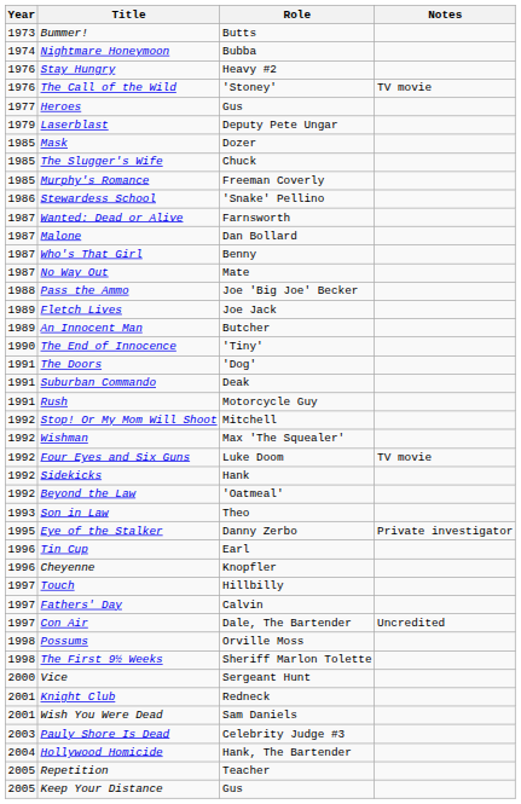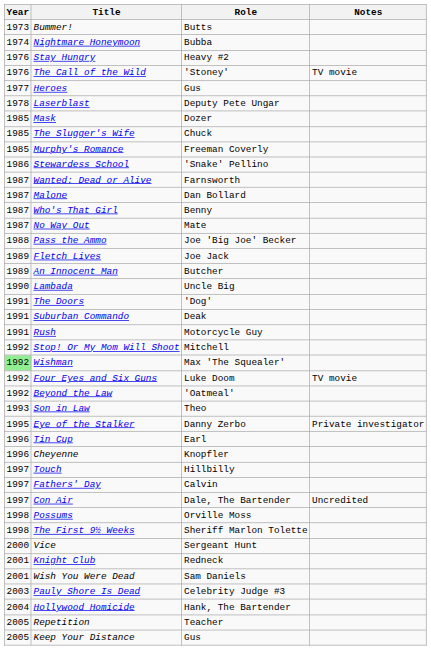 <table class="wikitable sortable">
 <tr>
 <th>Year</th>
 <th>Title</th>
 <th>Role</th>
 <th>Notes</th>
 </tr>
 <tr>
 <td>1973</td>
 <td><em>Bummer!</em></td>
 <td>Butts</td>
 <td></td>
 </tr>
 <tr>
 <td>1974</td>
 <td><em><a href='#'>Nightmare Honeymoon</a></em></td>
 <td>Bubba</td>
 <td></td>
 </tr>
 <tr>
 <td>1976</td>
 <td><em><a href='#'>Stay Hungry</a></em></td>
 <td>Heavy #2</td>
 <td></td>
 </tr>
 <tr>
 <td>1976</td>
 <td><em><a href='#'>The Call of the Wild</a></em></td>
 <td>'Stoney'</td>
 <td>TV movie</td>
 </tr>
 <tr>
 <td>1977</td>
 <td><em><a href='#'>Heroes</a></em></td>
 <td>Gus</td>
 <td></td>
 </tr>
 <tr>
-<td>1979</td>
+<td>1978</td>
 <td><em><a href='#'>Laserblast</a></em></td>
 <td>Deputy Pete Ungar</td>
 <td></td>
 </tr>
 <tr>
 <td>1985</td>
 <td><em><a href='#'>Mask</a></em></td>
 <td>Dozer</td>
 <td></td>
 </tr>
 <tr>
 <td>1985</td>
 <td><em><a href='#'>The Slugger's Wife</a></em></td>
 <td>Chuck</td>
 <td></td>
 </tr>
 <tr>
 <td>1985</td>
 <td><em><a href='#'>Murphy's Romance</a></em></td>
 <td>Freeman Coverly</td>
 <td></td>
 </tr>
 <tr>
 <td>1986</td>
 <td><em><a href='#'>Stewardess School</a></em></td>
 <td>'Snake' Pellino</td>
 <td></td>
 </tr>
 <tr>
 <td>1987</td>
 <td><em><a href='#'>Wanted: Dead or Alive</a></em></td>
 <td>Farnsworth</td>
 <td></td>
 </tr>
 <tr>
 <td>1987</td>
 <td><em><a href='#'>Malone</a></em></td>
 <td>Dan Bollard</td>
 <td></td>
 </tr>
 <tr>
 <td>1987</td>
 <td><em><a href='#'>Who's That Girl</a></em></td>
 <td>Benny</td>
 <td></td>
 </tr>
 <tr>
 <td>1987</td>
 <td><em><a href='#'>No Way Out</a></em></td>
 <td>Mate</td>
 <td></td>
 </tr>
 <tr>
 <td>1988</td>
 <td><em><a href='#'>Pass the Ammo</a></em></td>
 <td>Joe 'Big Joe' Becker</td>
 <td></td>
 </tr>
 <tr>
 <td>1989</td>
 <td><em><a href='#'>Fletch Lives</a></em></td>
 <td>Joe Jack</td>
 <td></td>
 </tr>
 <tr>
 <td>1989</td>
 <td><em><a href='#'>An Innocent Man</a></em></td>
 <td>Butcher</td>
 <td></td>
 </tr>
 <tr>
 <td>1990</td>
-<td><em><a href='#'>The End of Innocence</a></em></td>
-<td>'Tiny'</td>
+<td><em><a href='#'>Lambada</a></em></td>
+<td>Uncle Big</td>
 <td></td>
 </tr>
 <tr>
 <td>1991</td>
 <td><em><a href='#'>The Doors</a></em></td>
 <td>'Dog'</td>
 <td></td>
 </tr>
 <tr>
 <td>1991</td>
 <td><em><a href='#'>Suburban Commando</a></em></td>
 <td>Deak</td>
 <td></td>
 </tr>
 <tr>
 <td>1991</td>
 <td><em><a href='#'>Rush</a></em></td>
 <td>Motorcycle Guy</td>
 <td></td>
 </tr>
 <tr>
 <td>1992</td>
 <td><em><a href='#'>Stop! Or My Mom Will Shoot</a></em></td>
 <td>Mitchell</td>
 <td></td>
 </tr>
 <tr>
-<td>1992</td>
+<td style="background: lightgreen;">1992</td>
 <td><em><a href='#'>Wishman</a></em></td>
 <td>Max 'The Squealer'</td>
 <td></td>
 </tr>
 <tr>
 <td>1992</td>
 <td><em><a href='#'>Four Eyes and Six Guns</a></em></td>
 <td>Luke Doom</td>
 <td>TV movie</td>
-</tr>
-<tr>
-<td>1992</td>
-<td><em><a href='#'>Sidekicks</a></em></td>
-<td>Hank</td>
-<td></td>
 </tr>
 <tr>
 <td>1992</td>
 <td><em><a href='#'>Beyond the Law</a></em></td>
 <td>'Oatmeal'</td>
 <td></td>
 </tr>
 <tr>
 <td>1993</td>
 <td><em><a href='#'>Son in Law</a></em></td>
 <td>Theo</td>
 <td></td>
 </tr>
 <tr>
 <td>1995</td>
 <td><em><a href='#'>Eye of the Stalker</a></em></td>
 <td>Danny Zerbo</td>
 <td>Private investigator</td>
 </tr>
 <tr>
 <td>1996</td>
 <td><em><a href='#'>Tin Cup</a></em></td>
 <td>Earl</td>
 <td></td>
 </tr>
 <tr>
 <td>1996</td>
 <td><em>Cheyenne</em></td>
 <td>Knopfler</td>
 <td></td>
 </tr>
 <tr>
 <td>1997</td>
 <td><em><a href='#'>Touch</a></em></td>
 <td>Hillbilly</td>
 <td></td>
 </tr>
 <tr>
 <td>1997</td>
 <td><em><a href='#'>Fathers' Day</a></em></td>
 <td>Calvin</td>
 <td></td>
 </tr>
 <tr>
 <td>1997</td>
 <td><em><a href='#'>Con Air</a></em></td>
 <td>Dale, The Bartender</td>
 <td>Uncredited</td>
 </tr>
 <tr>
 <td>1998</td>
 <td><em><a href='#'>Possums</a></em></td>
 <td>Orville Moss</td>
 <td></td>
 </tr>
 <tr>
 <td>1998</td>
 <td><em><a href='#'>The First 9½ Weeks</a></em></td>
 <td>Sheriff Marlon Tolette</td>
 <td></td>
 </tr>
 <tr>
 <td>2000</td>
 <td><em>Vice</em></td>
 <td>Sergeant Hunt</td>
 <td></td>
 </tr>
 <tr>
 <td>2001</td>
 <td><em><a href='#'>Knight Club</a></em></td>
 <td>Redneck</td>
 <td></td>
 </tr>
 <tr>
 <td>2001</td>
 <td><em>Wish You Were Dead</em></td>
 <td>Sam Daniels</td>
 <td></td>
 </tr>
 <tr>
 <td>2003</td>
 <td><em><a href='#'>Pauly Shore Is Dead</a></em></td>
 <td>Celebrity Judge #3</td>
 <td></td>
 </tr>
 <tr>
 <td>2004</td>
 <td><em><a href='#'>Hollywood Homicide</a></em></td>
 <td>Hank, The Bartender</td>
 <td></td>
 </tr>
 <tr>
 <td>2005</td>
 <td><em>Repetition</em></td>
 <td>Teacher</td>
 <td></td>
 </tr>
 <tr>
 <td>2005</td>
 <td><em>Keep Your Distance</em></td>
 <td>Gus</td>
 <td></td>
 </tr>
 </table>
